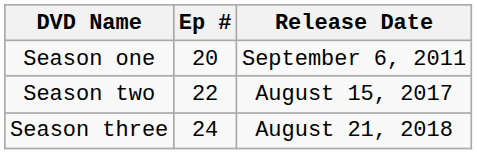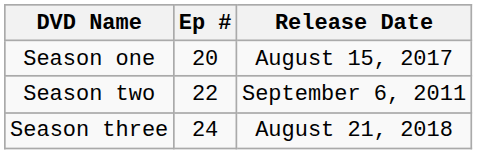 <table class="wikitable" style="text-align:center">
 <tr>
 <th>DVD Name</th>
 <th>Ep #</th>
 <th>Release Date</th>
 </tr>
 <tr>
 <td>Season one</td>
 <td align="center">20</td>
-<td>September 6, 2011</td>
+<td>August 15, 2017</td>
 </tr>
 <tr>
 <td>Season two</td>
 <td align="center">22</td>
-<td>August 15, 2017</td>
+<td>September 6, 2011</td>
 </tr>
 <tr>
 <td>Season three</td>
 <td align="center">24</td>
 <td>August 21, 2018</td>
 </tr>
 </table>
